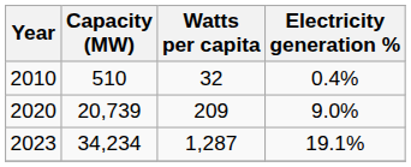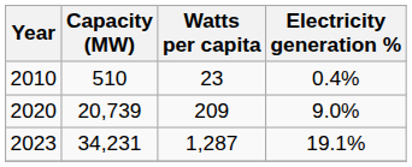 <table class="wikitable">
 <tr>
 <th>Year</th>
 <th>Capacity<br> (MW)</th>
 <th>Watts<br> per capita</th>
 <th>Electricity<br> generation %</th>
 </tr>
 <tr>
 <td align=right>2010</td>
 <td align=center>510</td>
-<td align=center>32</td>
+<td align=center>23</td>
 <td align=center>0.4%</td>
 </tr>
 <tr>
 <td align=right>2020</td>
 <td align=center>20,739</td>
 <td align=center>209</td>
 <td align=center>9.0%</td>
 </tr>
 <tr>
 <td align=right>2023</td>
-<td align=center>34,234</td>
+<td align=center>34,231</td>
 <td align=center>1,287</td>
 <td align=center>19.1%</td>
 </tr>
 <tr>
 </tr>
 </table>
